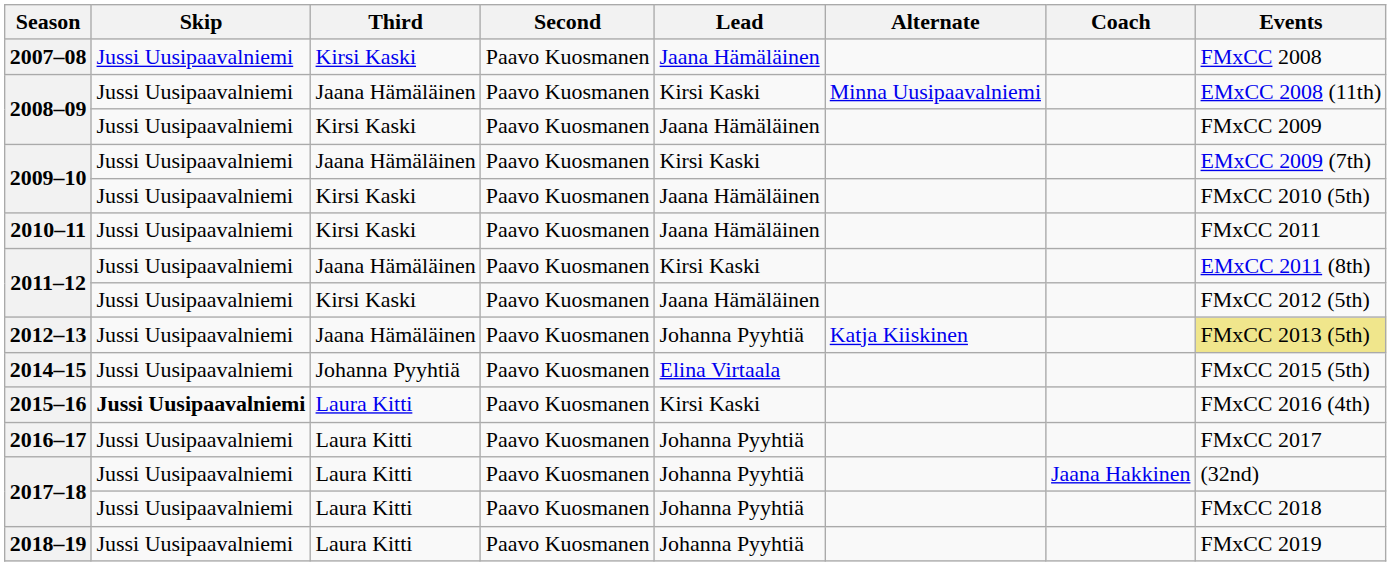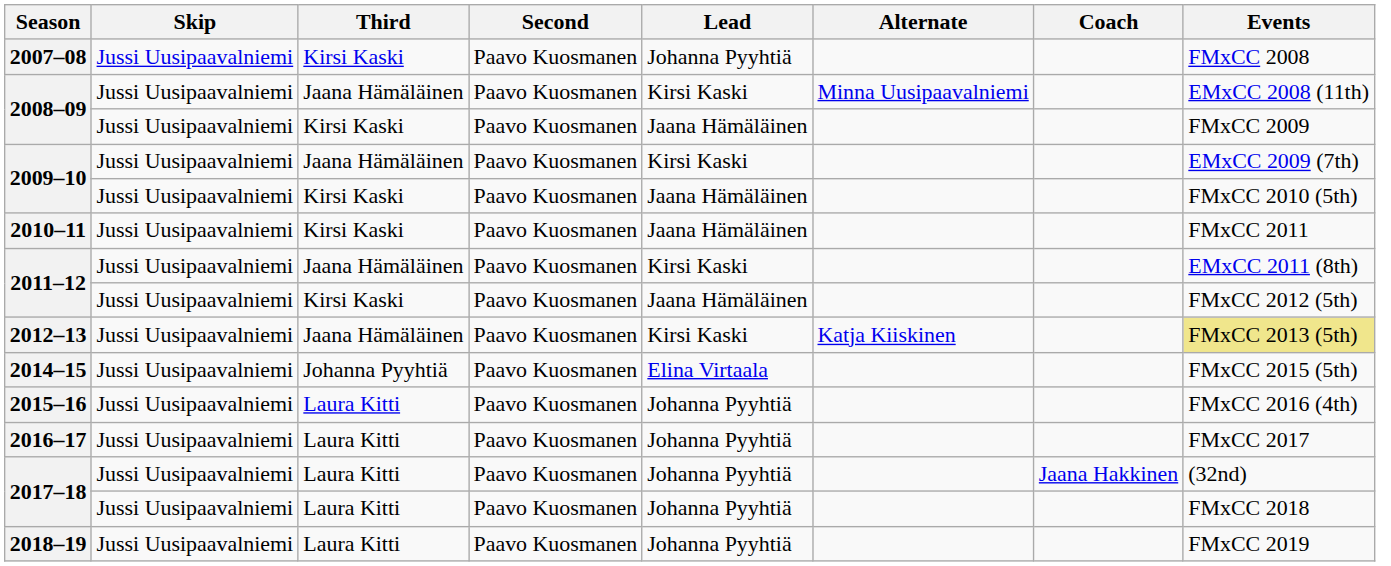 <table class="wikitable">
 <tr>
 <th scope="col">Season</th>
 <th scope="col">Skip</th>
 <th scope="col">Third</th>
 <th scope="col">Second</th>
 <th scope="col">Lead</th>
 <th scope="col">Alternate</th>
 <th scope="col">Coach</th>
 <th scope="col">Events</th>
 </tr>
 <tr>
 <th scope="row">2007–08</th>
 <td><a href='#'>Jussi Uusipaavalniemi</a></td>
 <td><a href='#'>Kirsi Kaski</a></td>
 <td>Paavo Kuosmanen</td>
-<td><a href='#'>Jaana Hämäläinen</a></td>
+<td>Johanna Pyyhtiä</td>
 <td></td>
 <td></td>
 <td><a href='#'>FMxCC</a> 2008 </td>
 </tr>
 <tr>
 <th scope="row" rowspan="2">2008–09</th>
 <td>Jussi Uusipaavalniemi</td>
 <td>Jaana Hämäläinen</td>
 <td>Paavo Kuosmanen</td>
 <td>Kirsi Kaski</td>
 <td><a href='#'>Minna Uusipaavalniemi</a></td>
 <td></td>
 <td><a href='#'>EMxCC 2008</a> (11th)</td>
 </tr>
 <tr>
 <td>Jussi Uusipaavalniemi</td>
 <td>Kirsi Kaski</td>
 <td>Paavo Kuosmanen</td>
 <td>Jaana Hämäläinen</td>
 <td></td>
 <td></td>
 <td>FMxCC 2009 </td>
 </tr>
 <tr>
 <th scope="row" rowspan="2">2009–10</th>
 <td>Jussi Uusipaavalniemi</td>
 <td>Jaana Hämäläinen</td>
 <td>Paavo Kuosmanen</td>
 <td>Kirsi Kaski</td>
 <td></td>
 <td></td>
 <td><a href='#'>EMxCC 2009</a> (7th)</td>
 </tr>
 <tr>
 <td>Jussi Uusipaavalniemi</td>
 <td>Kirsi Kaski</td>
 <td>Paavo Kuosmanen</td>
 <td>Jaana Hämäläinen</td>
 <td></td>
 <td></td>
 <td>FMxCC 2010 (5th)</td>
 </tr>
 <tr>
 <th scope="row">2010–11</th>
 <td>Jussi Uusipaavalniemi</td>
 <td>Kirsi Kaski</td>
 <td>Paavo Kuosmanen</td>
 <td>Jaana Hämäläinen</td>
 <td></td>
 <td></td>
 <td>FMxCC 2011 </td>
 </tr>
 <tr>
 <th scope="row" rowspan="2">2011–12</th>
 <td>Jussi Uusipaavalniemi</td>
 <td>Jaana Hämäläinen</td>
 <td>Paavo Kuosmanen</td>
 <td>Kirsi Kaski</td>
 <td></td>
 <td></td>
 <td><a href='#'>EMxCC 2011</a> (8th)</td>
 </tr>
 <tr>
 <td>Jussi Uusipaavalniemi</td>
 <td>Kirsi Kaski</td>
 <td>Paavo Kuosmanen</td>
 <td>Jaana Hämäläinen</td>
 <td></td>
 <td></td>
 <td>FMxCC 2012 (5th)</td>
 </tr>
 <tr>
 <th scope="row">2012–13</th>
 <td>Jussi Uusipaavalniemi</td>
 <td>Jaana Hämäläinen</td>
 <td>Paavo Kuosmanen</td>
-<td>Johanna Pyyhtiä</td>
+<td>Kirsi Kaski</td>
 <td><a href='#'>Katja Kiiskinen</a></td>
 <td></td>
 <td style="background: khaki;">FMxCC 2013 (5th)</td>
 </tr>
 <tr>
 <th scope="row">2014–15</th>
 <td>Jussi Uusipaavalniemi</td>
 <td>Johanna Pyyhtiä</td>
 <td>Paavo Kuosmanen</td>
 <td><a href='#'>Elina Virtaala</a></td>
 <td></td>
 <td></td>
 <td>FMxCC 2015 (5th)</td>
 </tr>
 <tr>
 <th scope="row">2015–16</th>
-<td><strong>Jussi Uusipaavalniemi</strong></td>
+<td>Jussi Uusipaavalniemi</td>
 <td><a href='#'>Laura Kitti</a></td>
 <td>Paavo Kuosmanen</td>
-<td>Kirsi Kaski</td>
+<td>Johanna Pyyhtiä</td>
 <td></td>
 <td></td>
 <td>FMxCC 2016 (4th)</td>
 </tr>
 <tr>
 <th scope="row">2016–17</th>
 <td>Jussi Uusipaavalniemi</td>
 <td>Laura Kitti</td>
 <td>Paavo Kuosmanen</td>
 <td>Johanna Pyyhtiä</td>
 <td></td>
 <td></td>
 <td>FMxCC 2017 </td>
 </tr>
 <tr>
 <th scope="row" rowspan="2">2017–18</th>
 <td>Jussi Uusipaavalniemi</td>
 <td>Laura Kitti</td>
 <td>Paavo Kuosmanen</td>
 <td>Johanna Pyyhtiä</td>
 <td></td>
 <td><a href='#'>Jaana Hakkinen</a></td>
 <td> (32nd)</td>
 </tr>
 <tr>
 <td>Jussi Uusipaavalniemi</td>
 <td>Laura Kitti</td>
 <td>Paavo Kuosmanen</td>
 <td>Johanna Pyyhtiä</td>
 <td></td>
 <td></td>
 <td>FMxCC 2018 </td>
 </tr>
 <tr>
 <th scope="row">2018–19</th>
 <td>Jussi Uusipaavalniemi</td>
 <td>Laura Kitti</td>
 <td>Paavo Kuosmanen</td>
 <td>Johanna Pyyhtiä</td>
 <td></td>
 <td></td>
 <td>FMxCC 2019 </td>
 </tr>
 </table>
